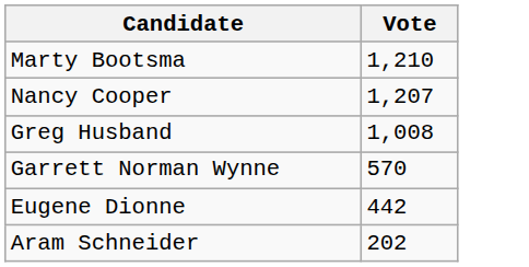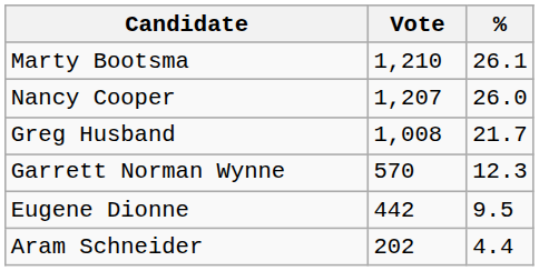 <table class="wikitable">
 <tr>
 <th bgcolor="#DDDDFF" width="200px">Candidate</th>
 <th bgcolor="#DDDDFF" width="50px">Vote</th>
+<th bgcolor="#DDDDFF" width="30px">%</th>
 </tr>
 <tr>
 <td>Marty Bootsma</td>
 <td>1,210</td>
+<td>26.1</td>
 </tr>
 <tr>
 <td>Nancy Cooper</td>
 <td>1,207</td>
+<td>26.0</td>
 </tr>
 <tr>
 <td>Greg Husband</td>
 <td>1,008</td>
+<td>21.7</td>
 </tr>
 <tr>
 <td>Garrett Norman Wynne</td>
 <td>570</td>
+<td>12.3</td>
 </tr>
 <tr>
 <td>Eugene Dionne</td>
 <td>442</td>
+<td>9.5</td>
 </tr>
 <tr>
 <td>Aram Schneider</td>
 <td>202</td>
+<td>4.4</td>
 </tr>
 </table>
